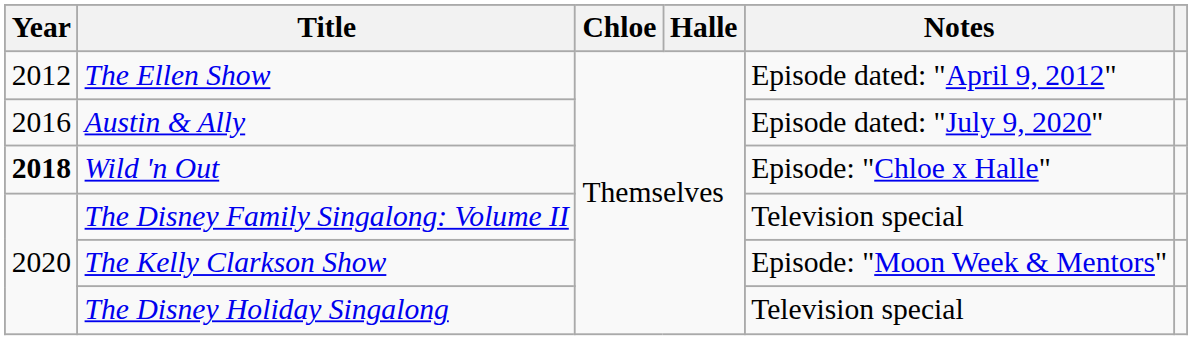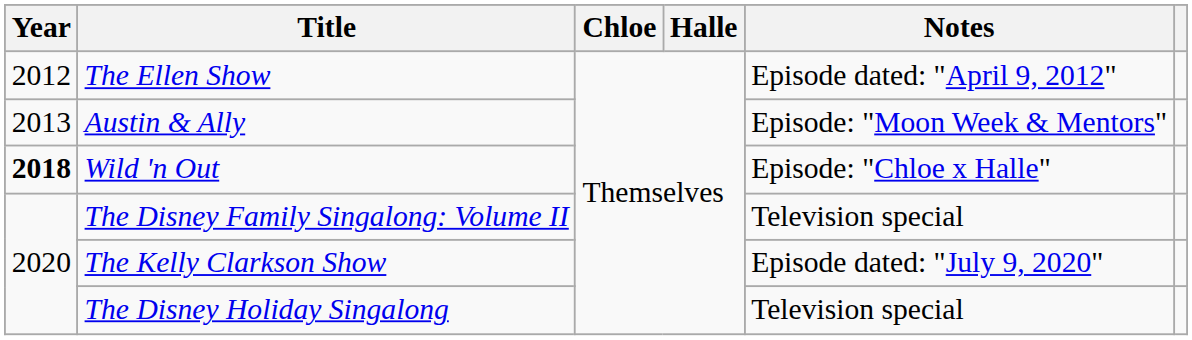 <table class="wikitable">
 <tr>
 <th scope="col">Year</th>
 <th scope="col">Title</th>
 <th scope="col">Chloe</th>
 <th scope="col">Halle</th>
 <th scope="col">Notes</th>
 <th scope="col"></th>
 </tr>
 <tr>
 <td>2012</td>
 <td><em><a href='#'>The Ellen Show</a></em></td>
 <td colspan="2" rowspan="6">Themselves</td>
 <td>Episode dated: "<a href='#'>April 9, 2012</a>"</td>
 <td style="text-align: center;"></td>
 </tr>
 <tr>
-<td>2016</td>
+<td>2013</td>
 <td><em><a href='#'>Austin & Ally</a></em></td>
-<td>Episode dated: "<a href='#'>July 9, 2020</a>"</td>
+<td>Episode: "<a href='#'>Moon Week & Mentors</a>"</td>
 <td style="text-align: center;"></td>
 </tr>
 <tr>
 <td><strong>2018</strong></td>
 <td><em><a href='#'>Wild 'n Out</a></em></td>
 <td>Episode: "<a href='#'>Chloe x Halle</a>"</td>
 <td style="text-align: center;"></td>
 </tr>
 <tr>
 <td rowspan="4">2020</td>
 <td><em><a href='#'>The Disney Family Singalong: Volume II</a></em></td>
 <td>Television special</td>
 <td style="text-align: center;"></td>
 </tr>
 <tr>
 <td><em><a href='#'>The Kelly Clarkson Show</a></em></td>
-<td>Episode: "<a href='#'>Moon Week & Mentors</a>"</td>
+<td>Episode dated: "<a href='#'>July 9, 2020</a>"</td>
 <td style="text-align: center;"></td>
 </tr>
 <tr>
 <td><em><a href='#'>The Disney Holiday Singalong</a></em></td>
 <td>Television special</td>
 <td style="text-align: center;"></td>
 </tr>
 </table>
